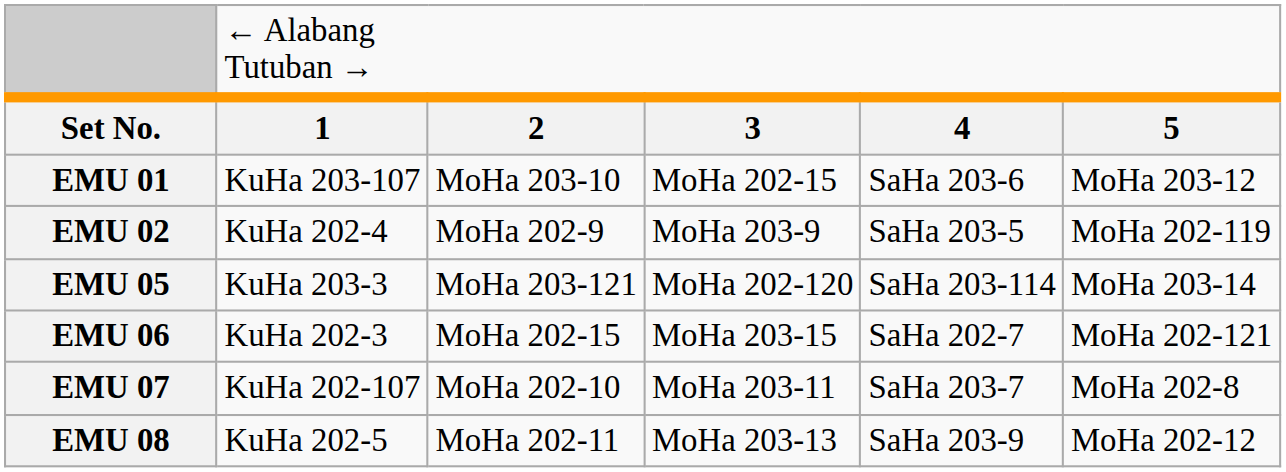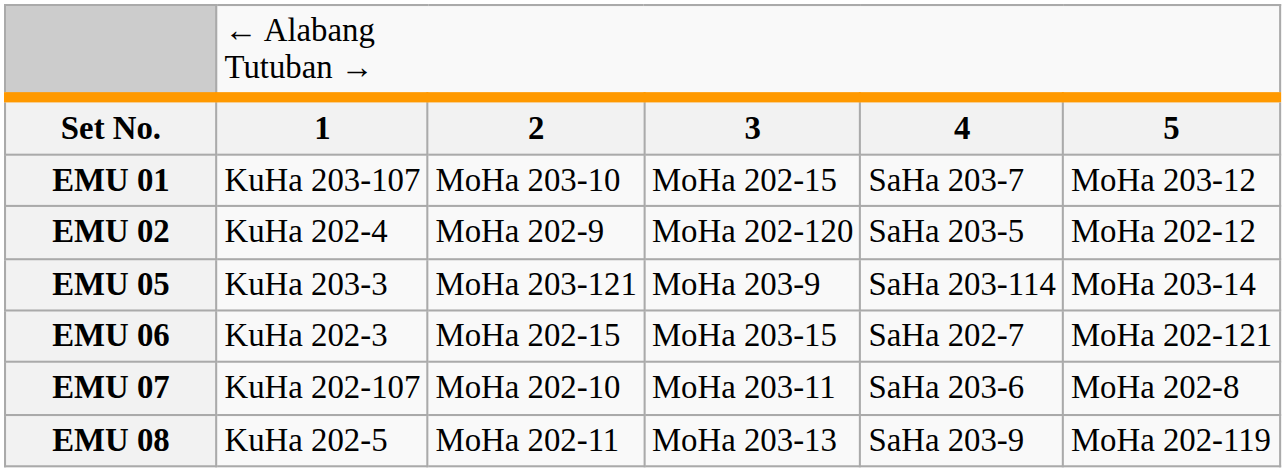 <table class="wikitable">
 <tr>
 <td style="background-color:#ccc; width:6em;"> </td>
 <td colspan="5"><div>← Alabang</div><div>Tutuban →</div></td>
 </tr>
 <tr style="border-top:solid 5px #ff9900;">
 <th>Set No.</th>
 <th>1</th>
 <th>2</th>
 <th>3</th>
 <th>4</th>
 <th>5</th>
 </tr>
 <tr>
 <th>EMU 01</th>
 <td>KuHa 203-107</td>
 <td>MoHa 203-10</td>
 <td>MoHa 202-15</td>
-<td>SaHa 203-6</td>
+<td>SaHa 203-7</td>
 <td>MoHa 203-12</td>
 </tr>
 <tr>
 <th>EMU 02</th>
 <td>KuHa 202-4</td>
 <td>MoHa 202-9</td>
-<td>MoHa 203-9</td>
+<td>MoHa 202-120</td>
 <td>SaHa 203-5</td>
-<td>MoHa 202-119</td>
+<td>MoHa 202-12</td>
 </tr>
 <tr>
 <th>EMU 05</th>
 <td>KuHa 203-3</td>
 <td>MoHa 203-121</td>
-<td>MoHa 202-120</td>
+<td>MoHa 203-9</td>
 <td>SaHa 203-114</td>
 <td>MoHa 203-14</td>
 </tr>
 <tr>
 <th>EMU 06</th>
 <td>KuHa 202-3</td>
 <td>MoHa 202-15</td>
 <td>MoHa 203-15</td>
 <td>SaHa 202-7</td>
 <td>MoHa 202-121</td>
 </tr>
 <tr>
 <th>EMU 07</th>
 <td>KuHa 202-107</td>
 <td>MoHa 202-10</td>
 <td>MoHa 203-11</td>
-<td>SaHa 203-7</td>
+<td>SaHa 203-6</td>
 <td>MoHa 202-8</td>
 </tr>
 <tr>
 <th>EMU 08</th>
 <td>KuHa 202-5</td>
 <td>MoHa 202-11</td>
 <td>MoHa 203-13</td>
 <td>SaHa 203-9</td>
-<td>MoHa 202-12</td>
+<td>MoHa 202-119</td>
 </tr>
 </table>
